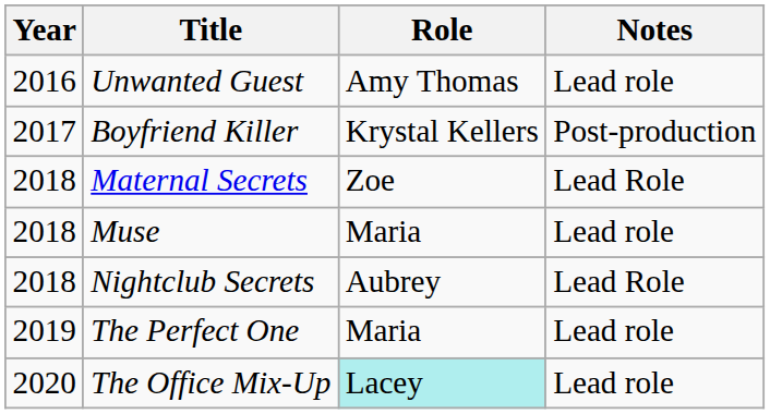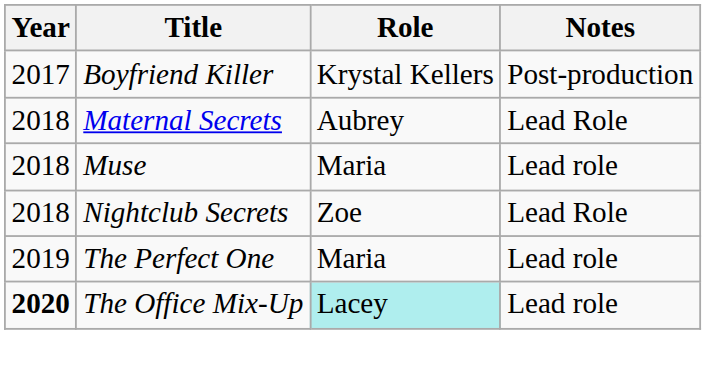 <table class="wikitable sortable">
 <tr>
 <th>Year</th>
 <th>Title</th>
 <th>Role</th>
 <th class="unsortable">Notes</th>
-</tr>
-<tr>
-<td>2016</td>
-<td><em>Unwanted Guest</em></td>
-<td>Amy Thomas</td>
-<td>Lead role</td>
 </tr>
 <tr>
 <td>2017</td>
 <td><em>Boyfriend Killer</em></td>
 <td>Krystal Kellers</td>
 <td>Post-production</td>
 </tr>
 <tr>
 <td>2018</td>
 <td><em><a href='#'>Maternal Secrets</a></em></td>
-<td>Zoe</td>
+<td>Aubrey</td>
 <td>Lead Role</td>
 </tr>
 <tr>
 <td>2018</td>
 <td><em>Muse</em></td>
 <td>Maria</td>
 <td>Lead role</td>
 </tr>
 <tr>
 <td>2018</td>
 <td><em>Nightclub Secrets</em></td>
-<td>Aubrey</td>
+<td>Zoe</td>
 <td>Lead Role</td>
 </tr>
 <tr>
 <td>2019</td>
 <td><em>The Perfect One</em></td>
 <td>Maria</td>
 <td>Lead role</td>
 </tr>
 <tr>
-<td>2020</td>
+<td><strong>2020</strong></td>
 <td><em>The Office Mix-Up</em></td>
 <td style="background: paleturquoise;">Lacey</td>
 <td>Lead role</td>
 </tr>
 </table>
